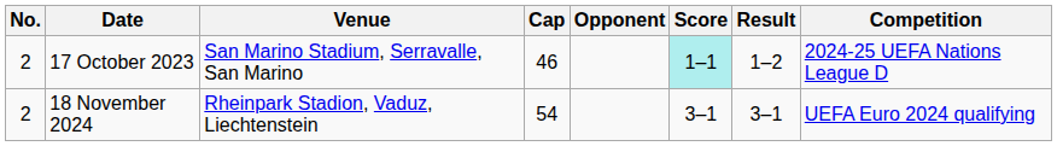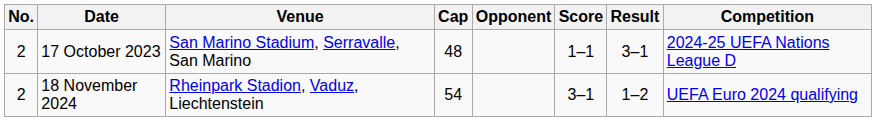 <table class="wikitable sortable plainrowheaders">
 <tr>
 <th scope=col>No.</th>
 <th scope=col>Date</th>
 <th scope=col>Venue</th>
 <th scope=col>Cap</th>
 <th scope=col>Opponent</th>
 <th scope=col>Score</th>
 <th scope=col>Result</th>
 <th scope=col>Competition</th>
 </tr>
 <tr>
 <td align="center">2</td>
 <td>17 October 2023</td>
 <td><a href='#'>San Marino Stadium</a>, <a href='#'>Serravalle</a>, San Marino</td>
-<td align=center>46</td>
+<td align=center>48</td>
 <td></td>
-<td align=center style="background: paleturquoise;">1–1</td>
-<td align=center>1–2</td>
+<td align=center>1–1</td>
+<td align=center>3–1</td>
 <td><a href='#'>2024-25 UEFA Nations League D</a></td>
 </tr>
 <tr>
 <td align="center">2</td>
 <td>18 November 2024</td>
 <td><a href='#'>Rheinpark Stadion</a>, <a href='#'>Vaduz</a>, Liechtenstein</td>
 <td align=center>54</td>
 <td></td>
 <td align=center>3–1</td>
-<td align=center>3–1</td>
+<td align=center>1–2</td>
 <td><a href='#'>UEFA Euro 2024 qualifying</a></td>
 </tr>
 </table>
